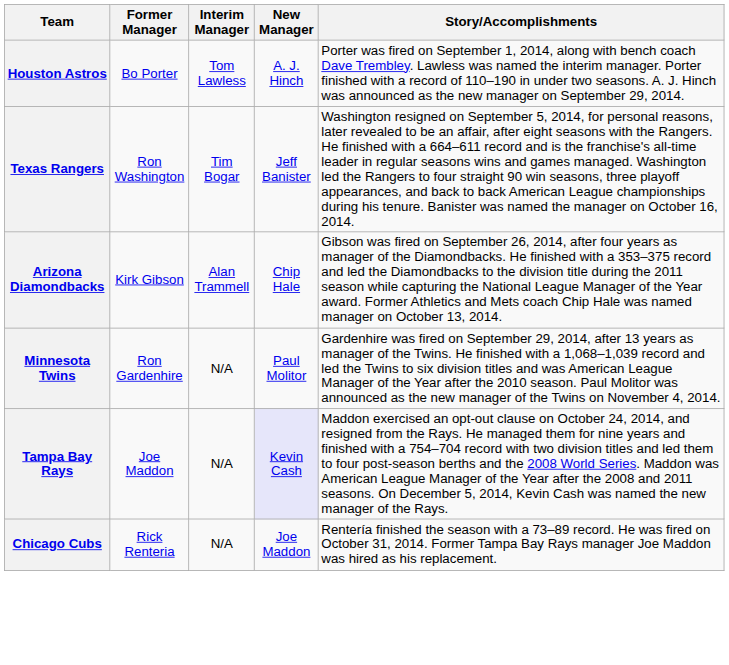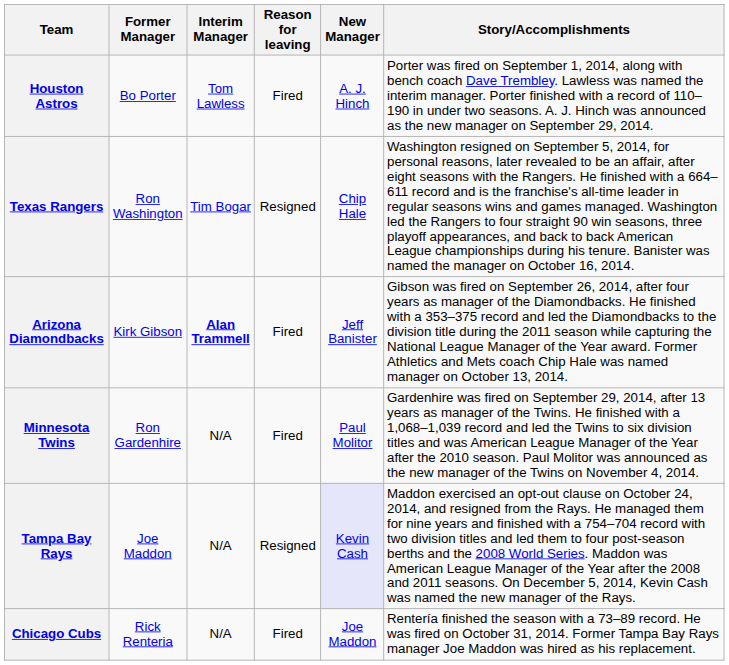 <table class="wikitable" align="center">
 <tr>
 <th>Team</th>
 <th>Former Manager</th>
 <th>Interim Manager</th>
+<th>Reason for leaving</th>
 <th>New Manager</th>
 <th>Story/Accomplishments</th>
 </tr>
 <tr>
 <th><a href='#'>Houston Astros</a></th>
 <td style="text-align:center;"><a href='#'>Bo Porter</a></td>
 <td style="text-align:center;"><a href='#'>Tom Lawless</a></td>
+<td style="text-align:center;">Fired</td>
 <td Style="text-align:center;"><a href='#'>A. J. Hinch</a></td>
 <td>Porter was fired on September 1, 2014, along with bench coach <a href='#'>Dave Trembley</a>. Lawless was named the interim manager. Porter finished with a record of 110–190 in under two seasons. A. J. Hinch was announced as the new manager on September 29, 2014.</td>
 </tr>
 <tr>
 <th><a href='#'>Texas Rangers</a></th>
 <td style="text-align:center;"><a href='#'>Ron Washington</a></td>
 <td Style="text-align:center;"><a href='#'>Tim Bogar</a></td>
-<td style="text-align:center;"><a href='#'>Jeff Banister</a></td>
+<td style="text-align:center;">Resigned</td>
+<td style="text-align:center;"><a href='#'>Chip Hale</a></td>
 <td>Washington resigned on September 5, 2014, for personal reasons, later revealed to be an affair, after eight seasons with the Rangers. He finished with a 664–611 record and is the franchise's all-time leader in regular seasons wins and games managed. Washington led the Rangers to four straight 90 win seasons, three playoff appearances, and back to back American League championships during his tenure. Banister was named the manager on October 16, 2014.</td>
 </tr>
 <tr>
 <th><a href='#'>Arizona Diamondbacks</a></th>
 <td style="text-align:center;"><a href='#'>Kirk Gibson</a></td>
-<td style="text-align:center;"><a href='#'>Alan Trammell</a></td>
-<td style="text-align:center;"><a href='#'>Chip Hale</a></td>
+<td style="text-align:center;"><strong><a href='#'>Alan Trammell</a></strong></td>
+<td style="text-align:center;">Fired</td>
+<td style="text-align:center;"><a href='#'>Jeff Banister</a></td>
 <td>Gibson was fired on September 26, 2014, after four years as manager of the Diamondbacks. He finished with a 353–375 record and led the Diamondbacks to the division title during the 2011 season while capturing the National League Manager of the Year award. Former Athletics and Mets coach Chip Hale was named manager on October 13, 2014.</td>
 </tr>
 <tr>
 <th><a href='#'>Minnesota Twins</a></th>
 <td style="text-align:center;"><a href='#'>Ron Gardenhire</a></td>
 <td style="text-align:center;">N/A</td>
+<td style="text-align:center;">Fired</td>
 <td style="text-align:center;"><a href='#'>Paul Molitor</a></td>
 <td>Gardenhire was fired on September 29, 2014, after 13 years as manager of the Twins. He finished with a 1,068–1,039 record and led the Twins to six division titles and was American League Manager of the Year after the 2010 season. Paul Molitor was announced as the new manager of the Twins on November 4, 2014.</td>
 </tr>
 <tr>
 <th><a href='#'>Tampa Bay Rays</a></th>
 <td style="text-align:center;"><a href='#'>Joe Maddon</a></td>
 <td style="text-align:center;">N/A</td>
+<td style="text-align:center;">Resigned</td>
 <td style="background: lavender; text-align:center;"><a href='#'>Kevin Cash</a></td>
 <td>Maddon exercised an opt-out clause on October 24, 2014, and resigned from the Rays. He managed them for nine years and finished with a 754–704 record with two division titles and led them to four post-season berths and the <a href='#'>2008 World Series</a>. Maddon was American League Manager of the Year after the 2008 and 2011 seasons. On December 5, 2014, Kevin Cash was named the new manager of the Rays.</td>
 </tr>
 <tr>
 <th><a href='#'>Chicago Cubs</a></th>
 <td style="text-align:center;"><a href='#'>Rick Renteria</a></td>
 <td style="text-align:center;">N/A</td>
+<td style="text-align:center;">Fired</td>
 <td style="text-align:center;"><a href='#'>Joe Maddon</a></td>
 <td>Rentería finished the season with a 73–89 record. He was fired on October 31, 2014. Former Tampa Bay Rays manager Joe Maddon was hired as his replacement.</td>
 </tr>
 </table>
